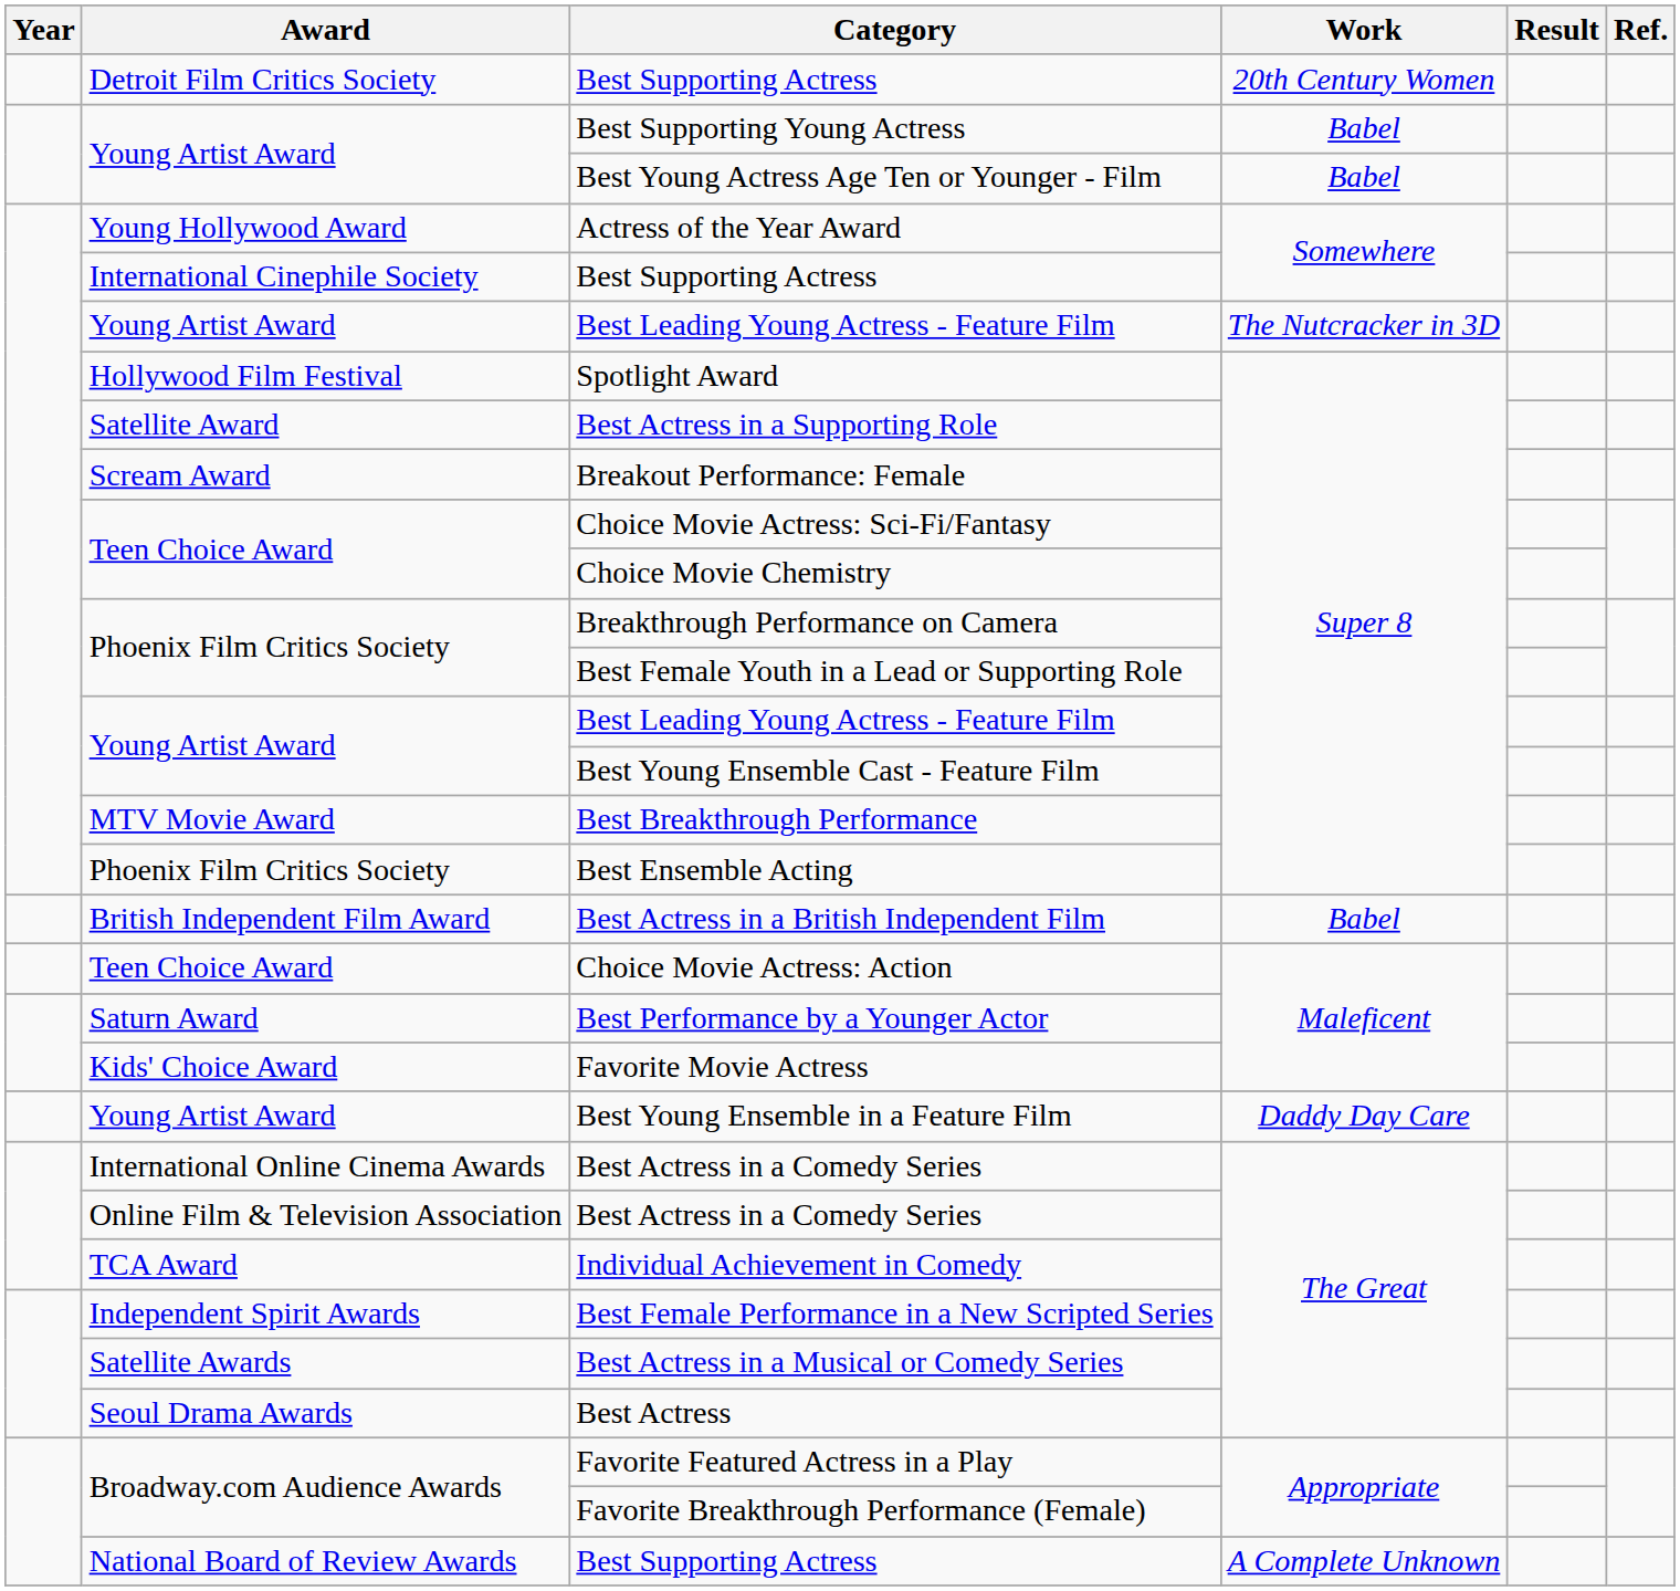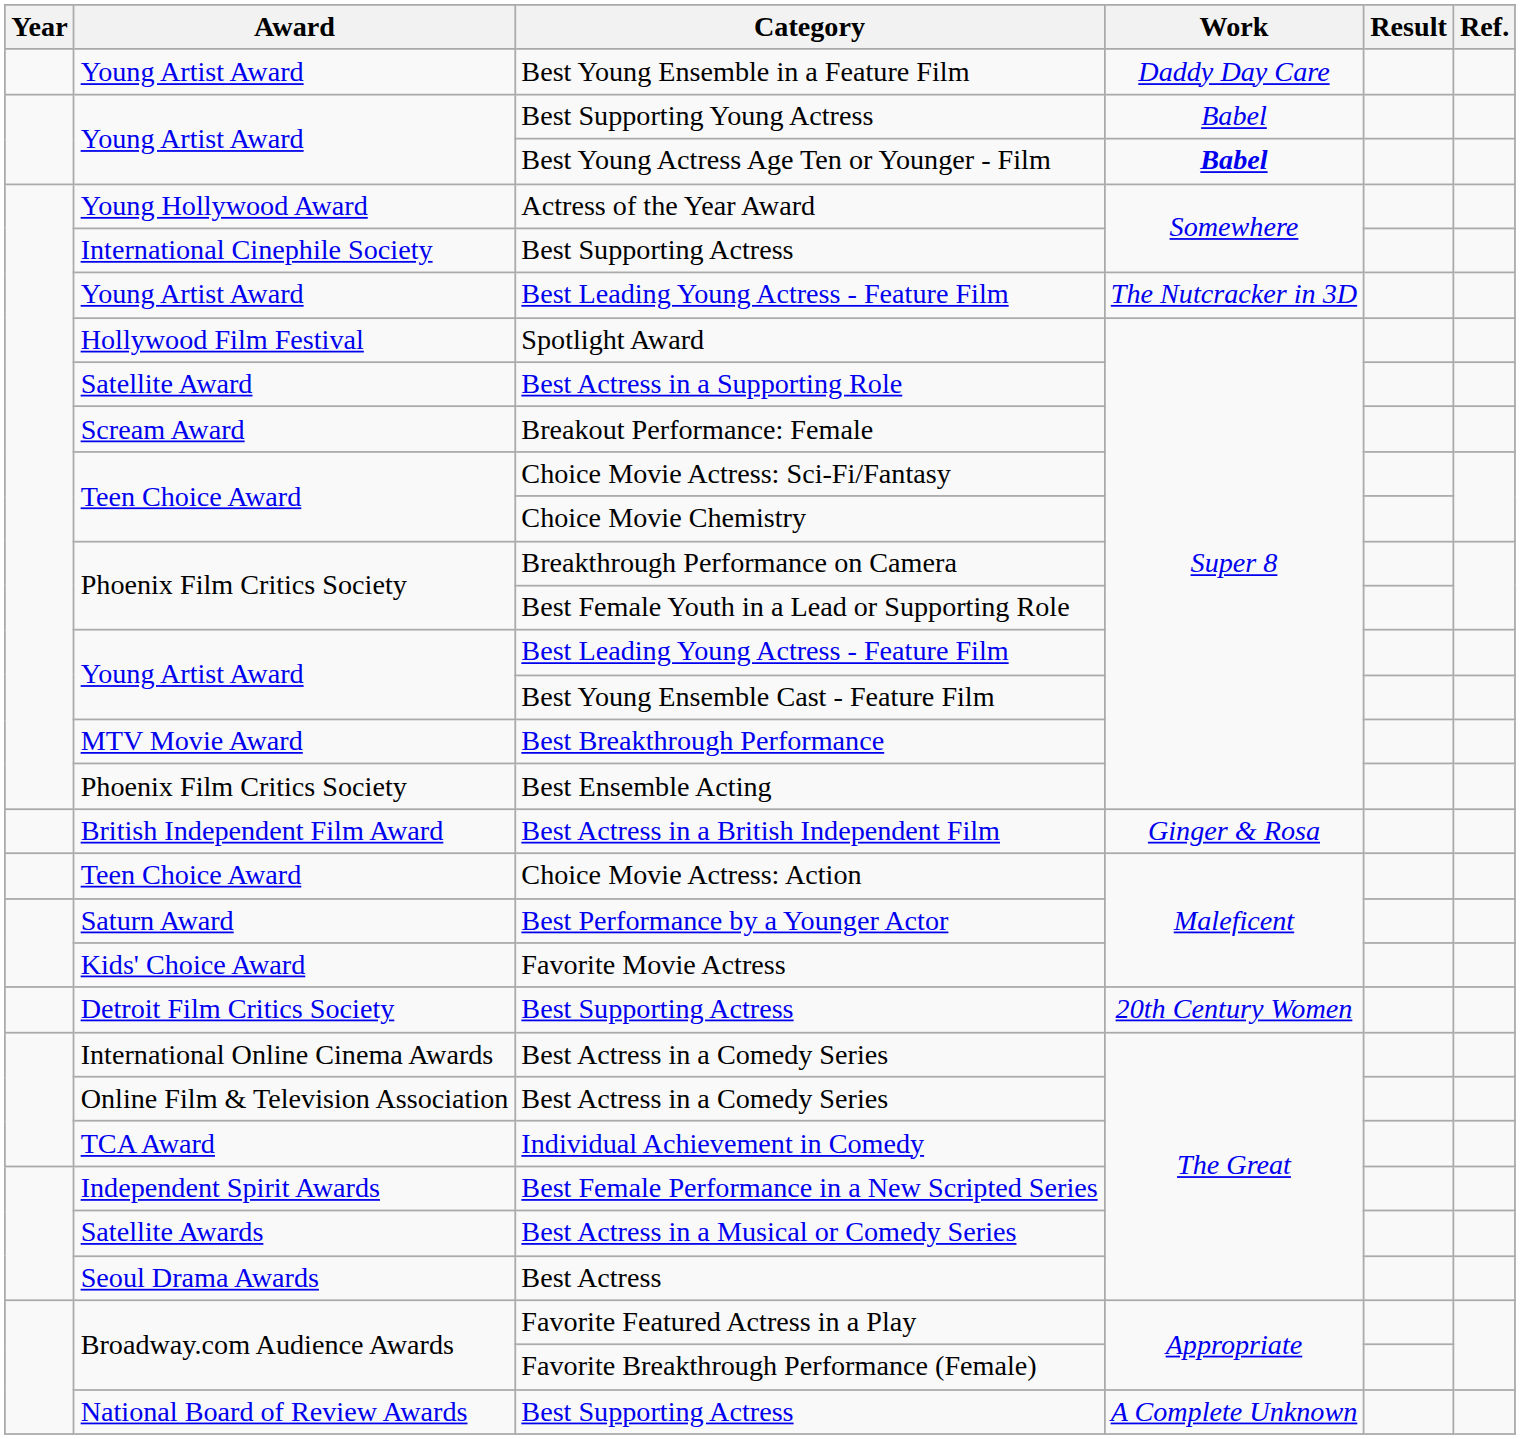 <table class="wikitable sortable">
 <tr>
 <th scope="col">Year</th>
 <th scope="col">Award</th>
 <th scope="col">Category</th>
 <th scope="col">Work</th>
 <th scope="col">Result</th>
 <th scope="col">Ref.</th>
 </tr>
 <tr>
 <td></td>
-<td><a href='#'>Detroit Film Critics Society</a></td>
-<td><a href='#'>Best Supporting Actress</a></td>
-<td rowspan="1" style="text-align:center;"><em><a href='#'>20th Century Women</a></em></td>
+<td><a href='#'>Young Artist Award</a></td>
+<td>Best Young Ensemble in a Feature Film</td>
+<td rowspan="1" style="text-align:center;"><em><a href='#'>Daddy Day Care</a></em></td>
 <td></td>
-<td style = "text-align: center;"></td>
+<td></td>
 </tr>
 <tr>
 <td rowspan=2></td>
 <td rowspan="2"><a href='#'>Young Artist Award</a></td>
 <td>Best Supporting Young Actress</td>
 <td rowspan="1" style="text-align:center;"><em><a href='#'>Babel</a></em></td>
 <td></td>
 <td></td>
 </tr>
 <tr>
 <td>Best Young Actress Age Ten or Younger - Film</td>
-<td rowspan="1" style="text-align:center;"><em><a href='#'>Babel</a></em></td>
+<td rowspan="1" style="text-align:center;"><strong><em><a href='#'>Babel</a></em></strong></td>
 <td></td>
 <td></td>
 </tr>
 <tr>
 <td rowspan=14></td>
 <td><a href='#'>Young Hollywood Award</a></td>
 <td>Actress of the Year Award</td>
 <td style="text-align:center;", rowspan=2><em><a href='#'>Somewhere</a></em></td>
 <td></td>
 </tr>
 <tr>
 <td><a href='#'>International Cinephile Society</a></td>
 <td>Best Supporting Actress</td>
 <td></td>
 <td style = "text-align: center;"></td>
 </tr>
 <tr>
 <td><a href='#'>Young Artist Award</a></td>
 <td><a href='#'>Best Leading Young Actress - Feature Film</a></td>
 <td rowspan="1" style="text-align:center;"><em><a href='#'>The Nutcracker in 3D</a></em></td>
 <td></td>
 <td style = "text-align: center;"></td>
 </tr>
 <tr>
 <td><a href='#'>Hollywood Film Festival</a></td>
 <td>Spotlight Award</td>
 <td rowspan="11" style="text-align:center;"><em><a href='#'>Super 8</a></em></td>
 <td></td>
 </tr>
 <tr>
 <td><a href='#'>Satellite Award</a></td>
 <td><a href='#'>Best Actress in a Supporting Role</a></td>
 <td></td>
 <td style = "text-align: center;"></td>
 </tr>
 <tr>
 <td><a href='#'>Scream Award</a></td>
 <td>Breakout Performance: Female</td>
 <td></td>
 <td style = "text-align: center;"></td>
 </tr>
 <tr>
 <td rowspan="2"><a href='#'>Teen Choice Award</a></td>
 <td>Choice Movie Actress: Sci-Fi/Fantasy</td>
 <td></td>
 <td style="text-align:center;" rowspan="2"></td>
 </tr>
 <tr>
 <td>Choice Movie Chemistry</td>
 <td></td>
 </tr>
 <tr>
 <td rowspan="2">Phoenix Film Critics Society</td>
 <td>Breakthrough Performance on Camera</td>
 <td></td>
 <td style="text-align:center;" rowspan="2"></td>
 </tr>
 <tr>
 <td>Best Female Youth in a Lead or Supporting Role</td>
 <td></td>
 </tr>
 <tr>
 <td rowspan=2><a href='#'>Young Artist Award</a></td>
 <td><a href='#'>Best Leading Young Actress - Feature Film</a></td>
 <td></td>
 <td style = "text-align: center;"></td>
 </tr>
 <tr>
 <td>Best Young Ensemble Cast - Feature Film</td>
 <td></td>
 <td style = "text-align: center;"></td>
 </tr>
 <tr>
 <td><a href='#'>MTV Movie Award</a></td>
 <td><a href='#'>Best Breakthrough Performance</a></td>
 <td></td>
 <td style = "text-align: center;"></td>
 </tr>
 <tr>
 <td>Phoenix Film Critics Society</td>
 <td>Best Ensemble Acting</td>
 <td></td>
 <td style = "text-align: center;"></td>
 </tr>
 <tr>
 <td></td>
 <td><a href='#'>British Independent Film Award</a></td>
 <td><a href='#'>Best Actress in a British Independent Film</a></td>
-<td rowspan="1" style="text-align:center;"><em><a href='#'>Babel</a></em></td>
+<td rowspan="1" style="text-align:center;"><em><a href='#'>Ginger & Rosa</a></em></td>
 <td></td>
 <td style = "text-align: center;"></td>
 </tr>
 <tr>
 <td></td>
 <td><a href='#'>Teen Choice Award</a></td>
 <td>Choice Movie Actress: Action</td>
 <td rowspan="3" style="text-align:center;"><em><a href='#'>Maleficent</a></em></td>
 <td></td>
 <td style = "text-align: center;"></td>
 </tr>
 <tr>
 <td rowspan=2></td>
 <td><a href='#'>Saturn Award</a></td>
 <td><a href='#'>Best Performance by a Younger Actor</a></td>
 <td></td>
 <td style = "text-align: center;"></td>
 </tr>
 <tr>
 <td><a href='#'>Kids' Choice Award</a></td>
 <td>Favorite Movie Actress</td>
 <td></td>
 <td style = "text-align: center;"></td>
 </tr>
 <tr>
 <td></td>
-<td><a href='#'>Young Artist Award</a></td>
-<td>Best Young Ensemble in a Feature Film</td>
-<td rowspan="1" style="text-align:center;"><em><a href='#'>Daddy Day Care</a></em></td>
+<td><a href='#'>Detroit Film Critics Society</a></td>
+<td><a href='#'>Best Supporting Actress</a></td>
+<td rowspan="1" style="text-align:center;"><em><a href='#'>20th Century Women</a></em></td>
 <td></td>
-<td></td>
+<td style = "text-align: center;"></td>
 </tr>
 <tr>
 <td rowspan=3></td>
 <td>International Online Cinema Awards</td>
 <td>Best Actress in a Comedy Series</td>
 <td rowspan="6" style="text-align:center;"><em><a href='#'>The Great</a></em></td>
 <td></td>
 <td style="text-align: center;"></td>
 </tr>
 <tr>
 <td>Online Film & Television Association</td>
 <td>Best Actress in a Comedy Series</td>
 <td></td>
 <td style="text-align:center;"></td>
 </tr>
 <tr>
 <td><a href='#'>TCA Award</a></td>
 <td><a href='#'>Individual Achievement in Comedy</a></td>
 <td></td>
 <td style = "text-align: center;"></td>
 </tr>
 <tr>
 <td rowspan=3></td>
 <td><a href='#'>Independent Spirit Awards</a></td>
 <td><a href='#'>Best Female Performance in a New Scripted Series</a></td>
 <td></td>
 <td style = "text-align: center;"></td>
 </tr>
 <tr>
 <td><a href='#'>Satellite Awards</a></td>
 <td><a href='#'>Best Actress in a Musical or Comedy Series</a></td>
 <td></td>
 <td style = "text-align: center;"></td>
 </tr>
 <tr>
 <td><a href='#'>Seoul Drama Awards</a></td>
 <td>Best Actress</td>
 <td></td>
 <td style = "text-align: center;"></td>
 </tr>
 <tr>
 <td rowspan="3"></td>
 <td rowspan="2">Broadway.com Audience Awards</td>
 <td>Favorite Featured Actress in a Play</td>
 <td style = "text-align: center;" rowspan="2"><em><a href='#'>Appropriate</a></em></td>
 <td></td>
 </tr>
 <tr>
 <td>Favorite Breakthrough Performance (Female)</td>
 <td></td>
 </tr>
 <tr>
 <td><a href='#'>National Board of Review Awards</a></td>
 <td><a href='#'>Best Supporting Actress</a></td>
 <td style = "text-align: center;" rowspan="2"><em><a href='#'>A Complete Unknown</a></em></td>
 <td></td>
 <td></td>
 </tr>
 </table>
